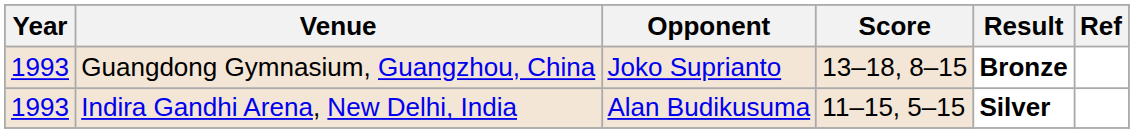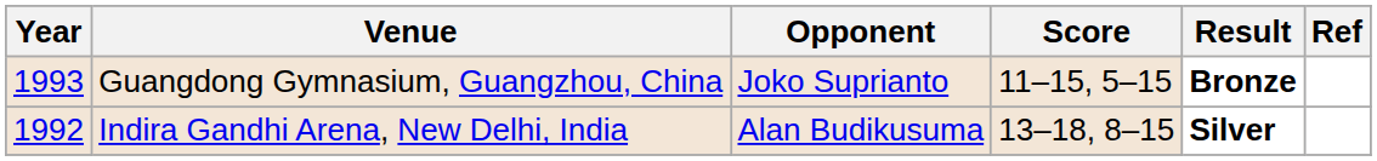 <table class="sortable wikitable" style="font-size: 90%;">
 <tr>
 <th>Year</th>
 <th>Venue</th>
 <th>Opponent</th>
 <th>Score</th>
 <th>Result</th>
 <th>Ref</th>
 </tr>
 <tr style="background:#F3E6D7">
 <td align="center"><a href='#'>1993</a></td>
 <td align="left">Guangdong Gymnasium, <a href='#'>Guangzhou, China</a></td>
 <td align="left"> <a href='#'>Joko Suprianto</a></td>
-<td align="left">13–18, 8–15</td>
+<td align="left">11–15, 5–15</td>
 <td style="text-align:left; background:white"> <strong>Bronze</strong></td>
 <td style="text-align:center; background:white"></td>
 </tr>
 <tr style="background:#F3E6D7">
-<td align="center"><a href='#'>1993</a></td>
+<td align="center"><a href='#'>1992</a></td>
 <td align="left"><a href='#'>Indira Gandhi Arena</a>, <a href='#'>New Delhi, India</a></td>
 <td align="left"> <a href='#'>Alan Budikusuma</a></td>
-<td align="left">11–15, 5–15</td>
+<td align="left">13–18, 8–15</td>
 <td style="text-align:left; background:white"> <strong>Silver</strong></td>
 <td style="text-align:center; background:white"></td>
 </tr>
 </table>
